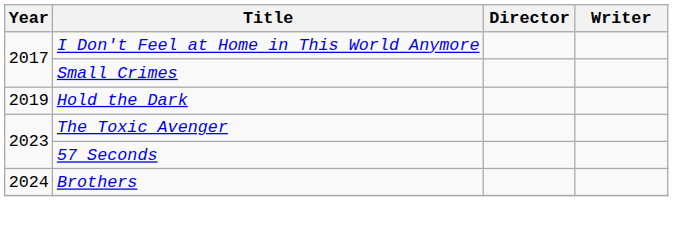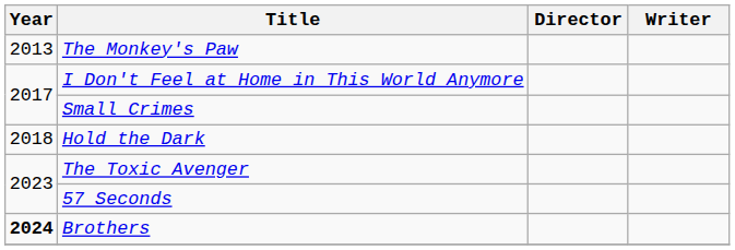 <table class="wikitable" style="margin-right: 0;">
 <tr>
 <th>Year</th>
 <th>Title</th>
 <th style="width:65px;">Director</th>
 <th style="width:65px;">Writer</th>
+</tr>
+<tr>
+<td>2013</td>
+<td><em><a href='#'>The Monkey's Paw</a></em></td>
+<td></td>
+<td></td>
 </tr>
 <tr>
 <td rowspan=2>2017</td>
 <td><em><a href='#'>I Don't Feel at Home in This World Anymore</a></em></td>
 <td></td>
 <td></td>
 </tr>
 <tr>
 <td><em><a href='#'>Small Crimes</a></em></td>
 <td></td>
 <td></td>
 </tr>
 <tr>
-<td>2019</td>
+<td>2018</td>
 <td><em><a href='#'>Hold the Dark</a></em></td>
 <td></td>
 <td></td>
 </tr>
 <tr>
 <td rowspan="2">2023</td>
 <td><em><a href='#'>The Toxic Avenger</a></em></td>
 <td></td>
 <td></td>
 </tr>
 <tr>
 <td><em><a href='#'>57 Seconds</a></em></td>
 <td></td>
 <td></td>
 </tr>
 <tr>
-<td>2024</td>
+<td><strong>2024</strong></td>
 <td><em><a href='#'>Brothers</a></em></td>
 <td></td>
 <td></td>
 </tr>
 <tr>
 </tr>
 </table>
